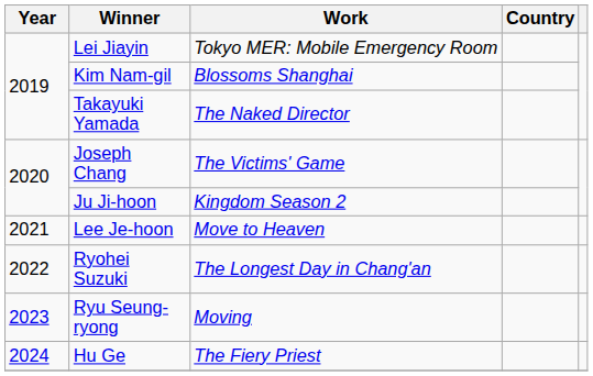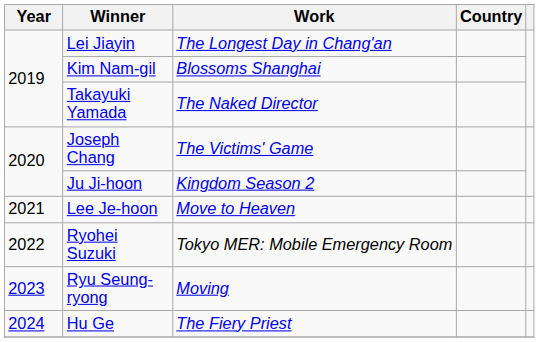 <table class="wikitable" | align=center>
 <tr>
 <th style="width:50px">Year</th>
 <th style="width:100px">Winner</th>
 <th>Work</th>
 <th>Country</th>
 <th></th>
 </tr>
 <tr>
 <td rowspan="3">2019</td>
 <td><a href='#'>Lei Jiayin</a></td>
-<td><em>Tokyo MER: Mobile Emergency Room</em></td>
+<td><em><a href='#'>The Longest Day in Chang'an</a></em></td>
 <td></td>
 <td rowspan="3" style="text-align: center;"></td>
 </tr>
 <tr>
 <td><a href='#'>Kim Nam-gil</a></td>
 <td><em><a href='#'>Blossoms Shanghai</a></em></td>
 <td></td>
 </tr>
 <tr>
 <td><a href='#'>Takayuki Yamada</a></td>
 <td><em><a href='#'>The Naked Director</a></em></td>
 <td></td>
 </tr>
 <tr>
 <td rowspan="2">2020</td>
 <td><a href='#'>Joseph Chang</a></td>
 <td><em><a href='#'>The Victims' Game</a></em></td>
 <td></td>
 <td rowspan="2" style="text-align: center;"></td>
 </tr>
 <tr>
 <td><a href='#'>Ju Ji-hoon</a></td>
 <td><em><a href='#'>Kingdom Season 2</a></em></td>
 <td></td>
 </tr>
 <tr>
 <td rowspan="1">2021</td>
 <td><a href='#'>Lee Je-hoon</a></td>
 <td><em><a href='#'>Move to Heaven</a></em></td>
 <td></td>
 <td rowspan="1" style="text-align: center;"></td>
 </tr>
 <tr>
 <td rowspan="1">2022</td>
 <td><a href='#'>Ryohei Suzuki</a></td>
-<td><em><a href='#'>The Longest Day in Chang'an</a></em></td>
+<td><em>Tokyo MER: Mobile Emergency Room</em></td>
 <td></td>
 <td rowspan="1" style="text-align: center;"></td>
 </tr>
 <tr>
 <td><a href='#'>2023</a></td>
 <td><a href='#'>Ryu Seung-ryong</a></td>
 <td><em><a href='#'>Moving</a></em></td>
 <td></td>
 <td style="text-align: center;"></td>
 </tr>
 <tr>
 <td><a href='#'>2024</a></td>
 <td><a href='#'>Hu Ge</a></td>
 <td><em><a href='#'>The Fiery Priest</a></em></td>
 <td></td>
 <td style="text-align: center;"></td>
 </tr>
 <tr>
 </tr>
 </table>
